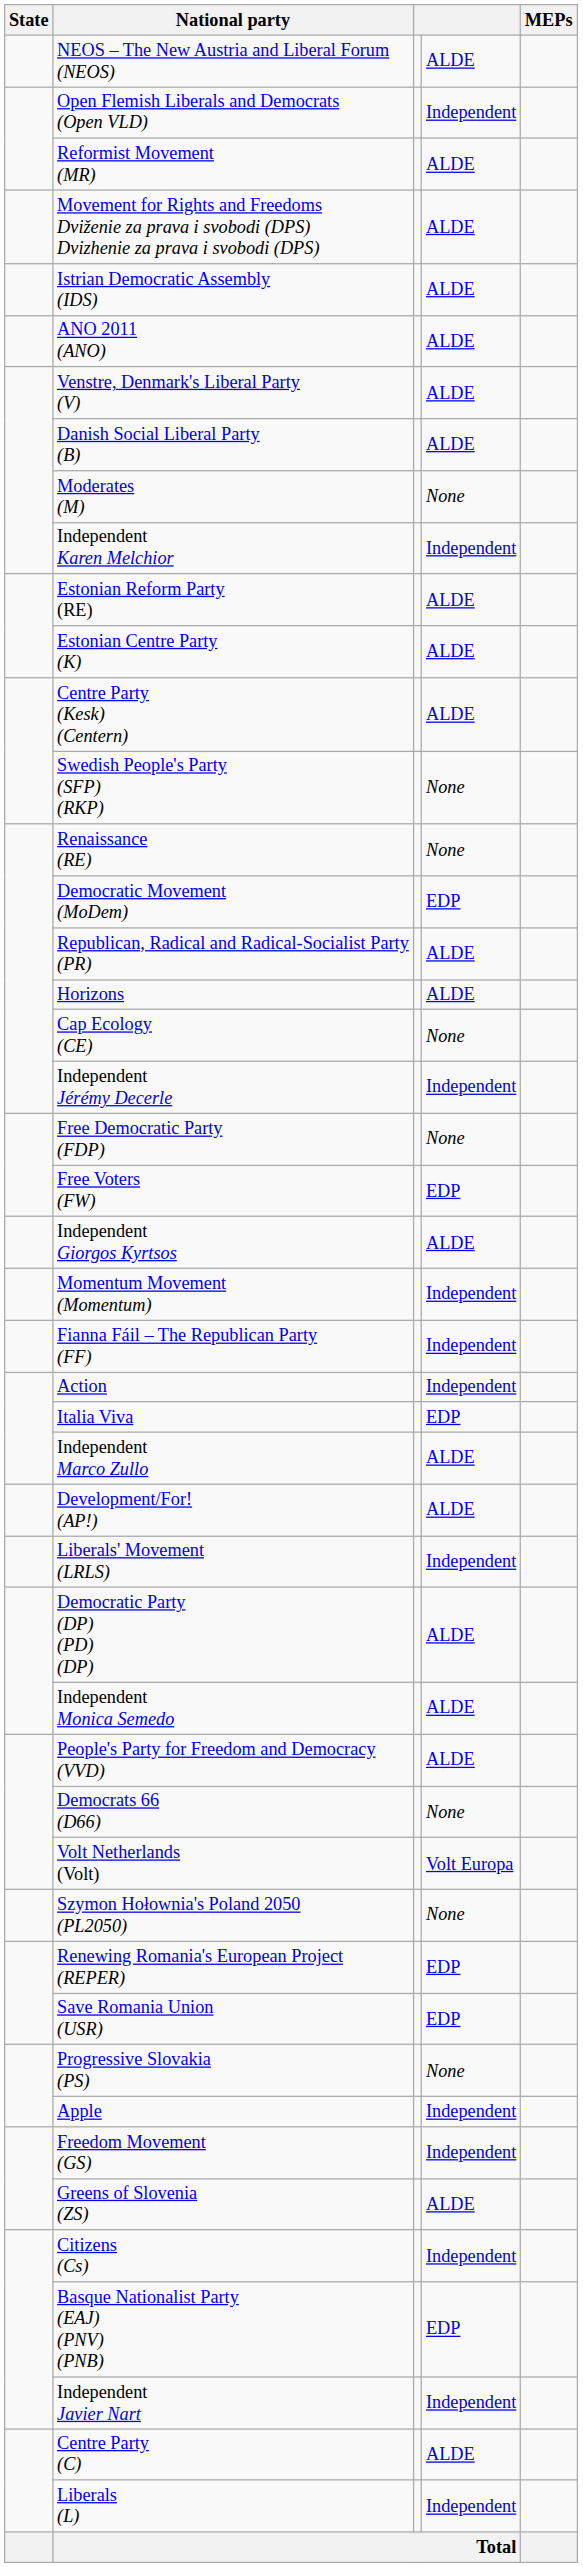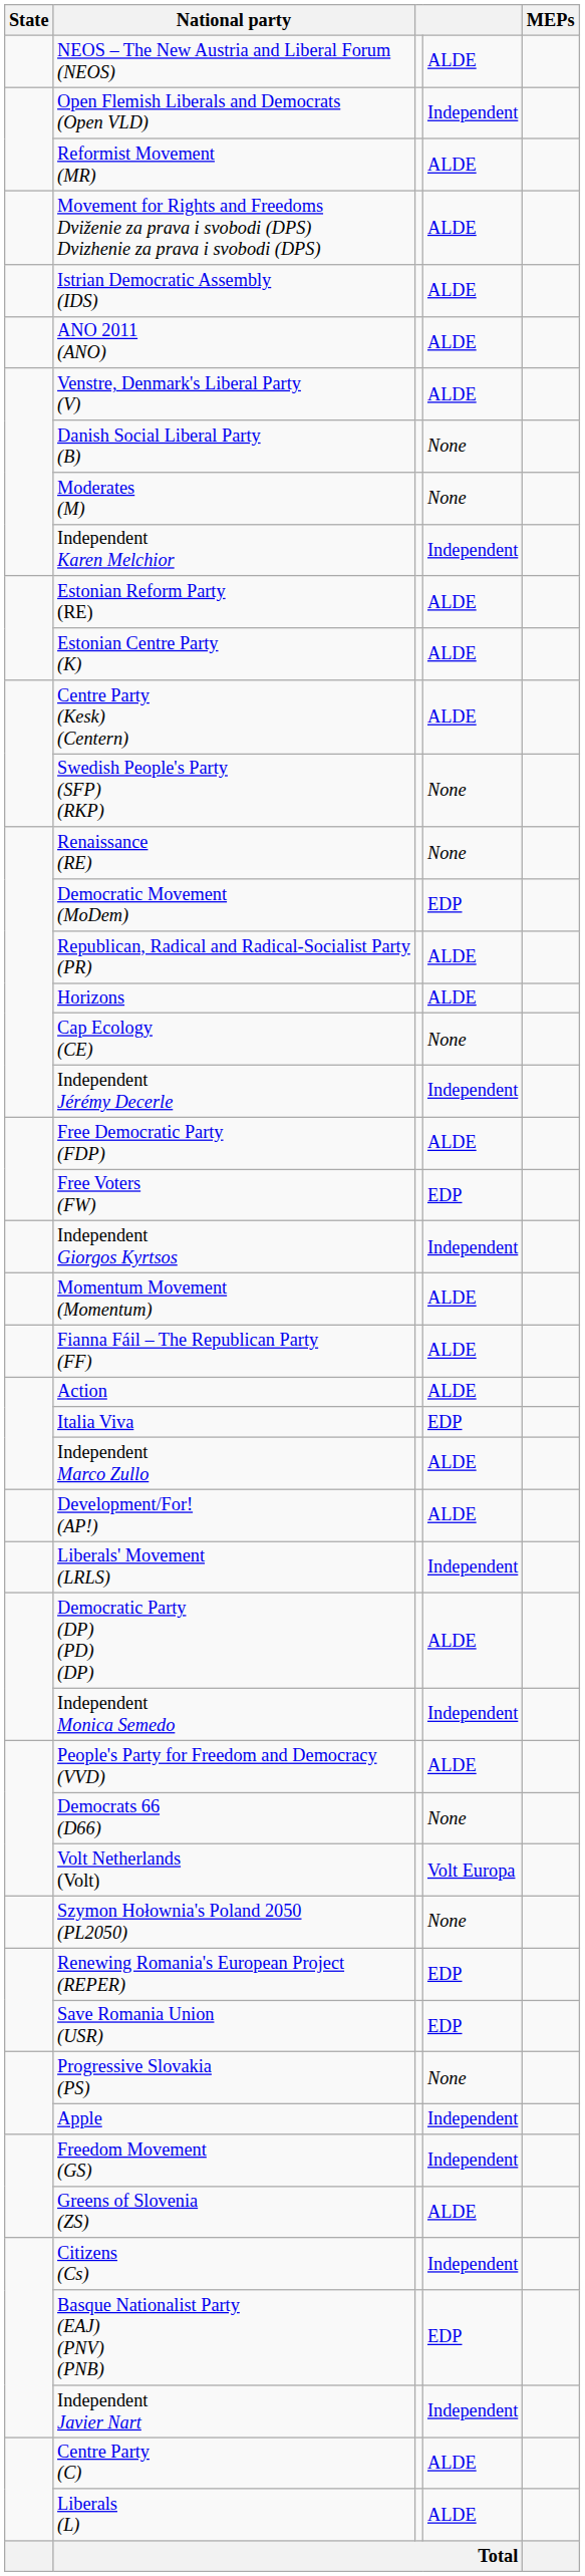 <table class="wikitable sortable mw-collapsible mw-collapsed" style="font-size:90%">
 <tr>
 <th>State</th>
 <th>National party</th>
 <th colspan=2></th>
 <th>MEPs</th>
 </tr>
 <tr>
 <td></td>
 <td><a href='#'>NEOS – The New Austria and Liberal Forum</a><br> <em>(NEOS)</em></td>
 <td></td>
 <td><a href='#'>ALDE</a></td>
 <td></td>
 </tr>
 <tr>
 <td rowspan=2></td>
 <td><a href='#'>Open Flemish Liberals and Democrats</a><br><em> (Open VLD)</em></td>
 <td></td>
 <td><a href='#'>Independent</a></td>
 <td></td>
 </tr>
 <tr>
 <td><a href='#'>Reformist Movement</a><br> <em>(MR)</em></td>
 <td></td>
 <td><a href='#'>ALDE</a></td>
 <td></td>
 </tr>
 <tr>
 <td></td>
 <td><a href='#'>Movement for Rights and Freedoms</a><br><em>Dviženie za prava i svobodi (DPS)<br>Dvizhenie za prava i svobodi (DPS)</em></td>
 <td></td>
 <td><a href='#'>ALDE</a></td>
 <td></td>
 </tr>
 <tr>
 <td></td>
 <td><a href='#'>Istrian Democratic Assembly</a><br> <em>(IDS)</em></td>
 <td></td>
 <td><a href='#'>ALDE</a></td>
 <td></td>
 </tr>
 <tr>
 <td></td>
 <td><a href='#'>ANO 2011</a><br> <em>(ANO)</em></td>
 <td></td>
 <td><a href='#'>ALDE</a></td>
 <td></td>
 </tr>
 <tr>
 <td rowspan=4></td>
 <td><a href='#'>Venstre, Denmark's Liberal Party</a><br> <em>(V)</em></td>
 <td></td>
 <td><a href='#'>ALDE</a></td>
 <td></td>
 </tr>
 <tr>
 <td><a href='#'>Danish Social Liberal Party</a><br> <em>(B)</em></td>
 <td></td>
-<td><a href='#'>ALDE</a></td>
+<td><em>None</em></td>
 <td></td>
 </tr>
 <tr>
 <td><a href='#'>Moderates</a><br> <em>(M)</em></td>
 <td></td>
 <td><em>None</em></td>
 <td></td>
 </tr>
 <tr>
 <td>Independent<br><em><a href='#'>Karen Melchior</a></em></td>
 <td></td>
 <td><a href='#'>Independent</a></td>
 <td></td>
 </tr>
 <tr>
 <td rowspan=2></td>
 <td><a href='#'>Estonian Reform Party</a><br> (RE)</td>
 <td></td>
 <td><a href='#'>ALDE</a></td>
 <td></td>
 </tr>
 <tr>
 <td><a href='#'>Estonian Centre Party</a><br> <em>(K)</em></td>
 <td></td>
 <td><a href='#'>ALDE</a></td>
 <td></td>
 </tr>
 <tr>
 <td rowspan=2></td>
 <td><a href='#'>Centre Party</a><br> <em>(Kesk)</em><br> <em>(Centern)</em></td>
 <td></td>
 <td><a href='#'>ALDE</a></td>
 <td></td>
 </tr>
 <tr>
 <td><a href='#'>Swedish People's Party</a><br> <em>(SFP)</em><br> <em>(RKP)</em></td>
 <td></td>
 <td><em>None</em></td>
 <td></td>
 </tr>
 <tr>
 <td rowspan=6></td>
 <td><a href='#'>Renaissance</a><br> <em>(RE)</em></td>
 <td></td>
 <td><em>None</em></td>
 <td></td>
 </tr>
 <tr>
 <td><a href='#'>Democratic Movement</a><br> <em>(MoDem)</em></td>
 <td></td>
 <td><a href='#'>EDP</a></td>
 <td></td>
 </tr>
 <tr>
 <td><a href='#'>Republican, Radical and Radical-Socialist Party</a><br> <em>(PR)</em></td>
 <td></td>
 <td><a href='#'>ALDE</a></td>
 <td></td>
 </tr>
 <tr>
 <td><a href='#'>Horizons</a><br></td>
 <td></td>
 <td><a href='#'>ALDE</a></td>
 <td></td>
 </tr>
 <tr>
 <td><a href='#'>Cap Ecology</a><br> <em>(CE)</em></td>
 <td></td>
 <td><em>None</em></td>
 <td></td>
 </tr>
 <tr>
 <td>Independent<br><em><a href='#'>Jérémy Decerle</a></em></td>
 <td></td>
 <td><a href='#'>Independent</a></td>
 <td></td>
 </tr>
 <tr>
 <td rowspan=2></td>
 <td><a href='#'>Free Democratic Party</a><br> <em>(FDP)</em></td>
 <td></td>
-<td><em>None</em></td>
+<td><a href='#'>ALDE</a></td>
 <td></td>
 </tr>
 <tr>
 <td><a href='#'>Free Voters</a><br> <em>(FW)</em></td>
 <td></td>
 <td><a href='#'>EDP</a></td>
 <td></td>
 </tr>
 <tr>
 <td></td>
 <td>Independent<br><em><a href='#'>Giorgos Kyrtsos</a></em></td>
 <td></td>
-<td><a href='#'>ALDE</a></td>
+<td><a href='#'>Independent</a></td>
 <td></td>
 </tr>
 <tr>
 <td></td>
 <td><a href='#'>Momentum Movement</a><br> <em>(Momentum)</em></td>
 <td></td>
-<td><a href='#'>Independent</a></td>
+<td><a href='#'>ALDE</a></td>
 <td></td>
 </tr>
 <tr>
 <td></td>
 <td><a href='#'>Fianna Fáil – The Republican Party</a><br> <em>(FF)</em></td>
 <td></td>
-<td><a href='#'>Independent</a></td>
+<td><a href='#'>ALDE</a></td>
 <td></td>
 </tr>
 <tr>
 <td rowspan=3></td>
 <td><a href='#'>Action</a><br></td>
 <td></td>
-<td><a href='#'>Independent</a></td>
+<td><a href='#'>ALDE</a></td>
 <td></td>
 </tr>
 <tr>
 <td><a href='#'>Italia Viva</a><br></td>
 <td></td>
 <td><a href='#'>EDP</a></td>
 <td></td>
 </tr>
 <tr>
 <td>Independent<br><em><a href='#'>Marco Zullo</a></em></td>
 <td></td>
 <td><a href='#'>ALDE</a></td>
 <td></td>
 </tr>
 <tr>
 <td></td>
 <td><a href='#'>Development/For!</a><br> <em>(AP!)</em></td>
 <td></td>
 <td><a href='#'>ALDE</a></td>
 <td></td>
 </tr>
 <tr>
 <td></td>
 <td><a href='#'>Liberals' Movement</a><br> <em>(LRLS)</em></td>
 <td></td>
 <td><a href='#'>Independent</a></td>
 <td></td>
 </tr>
 <tr>
 <td rowspan=2></td>
 <td><a href='#'>Democratic Party</a><br> <em>(DP)</em><br> <em>(PD)</em><br> <em>(DP)</em></td>
 <td></td>
 <td><a href='#'>ALDE</a></td>
 <td></td>
 </tr>
 <tr>
 <td>Independent<br><em><a href='#'>Monica Semedo</a></em></td>
 <td></td>
-<td><a href='#'>ALDE</a></td>
+<td><a href='#'>Independent</a></td>
 <td></td>
 </tr>
 <tr>
 <td rowspan=3></td>
 <td><a href='#'>People's Party for Freedom and Democracy</a><br> <em>(VVD)</em></td>
 <td></td>
 <td><a href='#'>ALDE</a></td>
 <td></td>
 </tr>
 <tr>
 <td><a href='#'>Democrats 66</a><br> <em>(D66)</em></td>
 <td></td>
 <td><em>None</em></td>
 <td></td>
 </tr>
 <tr>
 <td><a href='#'>Volt Netherlands</a><br> (Volt)</td>
 <td></td>
 <td><a href='#'>Volt Europa</a></td>
 <td></td>
 </tr>
 <tr>
 <td></td>
 <td><a href='#'>Szymon Hołownia's Poland 2050</a><br> <em>(PL2050)</em></td>
 <td></td>
 <td><em>None</em></td>
 <td></td>
 </tr>
 <tr>
 <td rowspan=2></td>
 <td><a href='#'>Renewing Romania's European Project</a><br> <em>(REPER)</em></td>
 <td></td>
 <td><a href='#'>EDP</a></td>
 <td></td>
 </tr>
 <tr>
 <td><a href='#'>Save Romania Union</a><br> <em>(USR)</em></td>
 <td></td>
 <td><a href='#'>EDP</a></td>
 <td></td>
 </tr>
 <tr>
 <td rowspan=2></td>
 <td><a href='#'>Progressive Slovakia</a><br> <em>(PS)</em></td>
 <td></td>
 <td><em>None</em></td>
 <td></td>
 </tr>
 <tr>
 <td><a href='#'>Apple</a><br></td>
 <td></td>
 <td><a href='#'>Independent</a></td>
 <td></td>
 </tr>
 <tr>
 <td rowspan=2></td>
 <td><a href='#'>Freedom Movement</a><br> <em>(GS)</em></td>
 <td></td>
 <td><a href='#'>Independent</a></td>
 <td></td>
 </tr>
 <tr>
 <td><a href='#'>Greens of Slovenia</a><br> <em>(ZS)</em></td>
 <td></td>
 <td><a href='#'>ALDE</a></td>
 <td></td>
 </tr>
 <tr>
 <td rowspan=3></td>
 <td><a href='#'>Citizens</a><br> <em>(Cs)</em></td>
 <td></td>
 <td><a href='#'>Independent</a></td>
 <td></td>
 </tr>
 <tr>
 <td><a href='#'>Basque Nationalist Party</a><br> <em>(EAJ)</em><br> <em>(PNV)</em><br> <em>(PNB)</em></td>
 <td></td>
 <td><a href='#'>EDP</a></td>
 <td></td>
 </tr>
 <tr>
 <td>Independent<br><em><a href='#'>Javier Nart</a></em></td>
 <td></td>
 <td><a href='#'>Independent</a></td>
 <td></td>
 </tr>
 <tr>
 <td rowspan=2></td>
 <td><a href='#'>Centre Party</a><br> <em>(C)</em></td>
 <td></td>
 <td><a href='#'>ALDE</a></td>
 <td></td>
 </tr>
 <tr>
 <td><a href='#'>Liberals</a><br> <em>(L)</em></td>
 <td></td>
-<td><a href='#'>Independent</a></td>
+<td><a href='#'>ALDE</a></td>
 <td></td>
 </tr>
 <tr>
 <th style="text-align:left"></th>
 <th colspan=3 style="text-align:right">Total</th>
 <th></th>
 </tr>
 </table>
